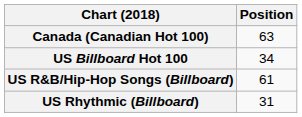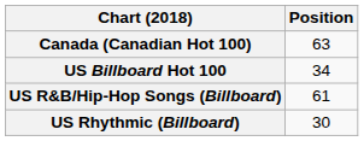 <table class="wikitable sortable plainrowheaders" style="text-align:center">
 <tr>
 <th scope="col">Chart (2018)</th>
 <th scope="col">Position</th>
 </tr>
 <tr>
 <th scope="row">Canada (Canadian Hot 100)</th>
 <td>63</td>
 </tr>
 <tr>
 <th scope="row">US <em>Billboard</em> Hot 100</th>
 <td>34</td>
 </tr>
 <tr>
 <th scope="row">US R&B/Hip-Hop Songs (<em>Billboard</em>)</th>
 <td>61</td>
 </tr>
 <tr>
 <th scope="row">US Rhythmic (<em>Billboard</em>)</th>
-<td>31</td>
+<td>30</td>
 </tr>
 </table>
